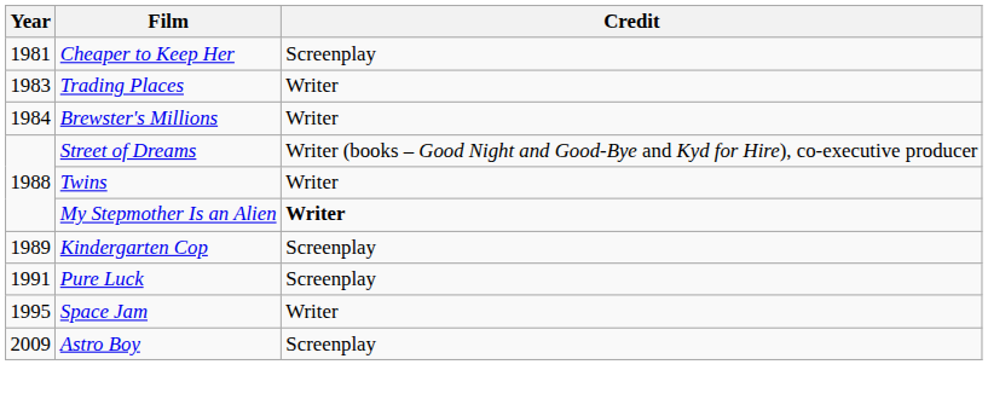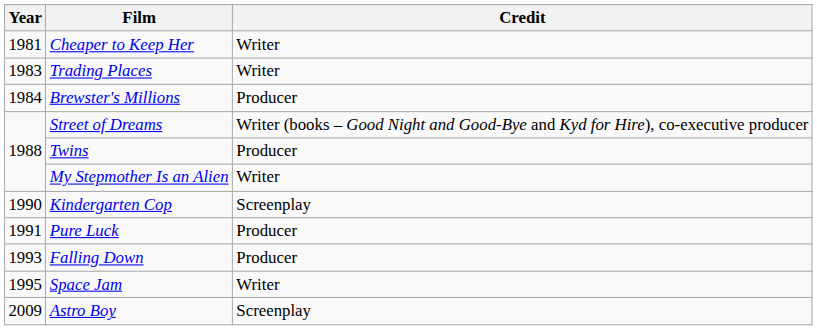 <table class="wikitable">
 <tr>
 <th>Year</th>
 <th>Film</th>
 <th>Credit</th>
 </tr>
 <tr>
 <td>1981</td>
 <td><em><a href='#'>Cheaper to Keep Her</a></em></td>
-<td>Screenplay</td>
+<td>Writer</td>
 </tr>
 <tr>
 <td>1983</td>
 <td><em><a href='#'>Trading Places</a></em></td>
 <td>Writer</td>
 </tr>
 <tr>
 <td>1984</td>
 <td><em><a href='#'>Brewster's Millions</a></em></td>
-<td>Writer</td>
+<td>Producer</td>
 </tr>
 <tr>
 <td rowspan="3">1988</td>
 <td><em><a href='#'>Street of Dreams</a></em></td>
 <td>Writer (books – <em>Good Night and Good-Bye</em> and <em>Kyd for Hire</em>), co-executive producer</td>
 </tr>
 <tr>
 <td><em><a href='#'>Twins</a></em></td>
+<td>Producer</td>
+</tr>
+<tr>
+<td><em><a href='#'>My Stepmother Is an Alien</a></em></td>
 <td>Writer</td>
 </tr>
 <tr>
-<td><em><a href='#'>My Stepmother Is an Alien</a></em></td>
-<td><strong>Writer</strong></td>
-</tr>
-<tr>
-<td>1989</td>
+<td>1990</td>
 <td><em><a href='#'>Kindergarten Cop</a></em></td>
 <td>Screenplay</td>
 </tr>
 <tr>
 <td>1991</td>
 <td><em><a href='#'>Pure Luck</a></em></td>
-<td>Screenplay</td>
+<td>Producer</td>
+</tr>
+<tr>
+<td>1993</td>
+<td><em><a href='#'>Falling Down</a></em></td>
+<td>Producer</td>
 </tr>
 <tr>
 <td>1995</td>
 <td><em><a href='#'>Space Jam</a></em></td>
 <td>Writer</td>
 </tr>
 <tr>
 <td>2009</td>
 <td><em><a href='#'>Astro Boy</a></em></td>
 <td>Screenplay</td>
 </tr>
 </table>
